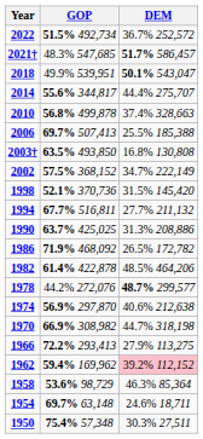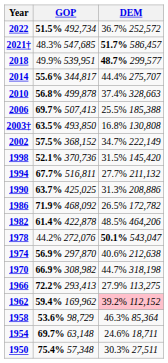 <table class="wikitable" class="toccolours" style="float:left; margin-right:1em; font-size:95%;">
 <tr>
 <th>Year</th>
 <th><a href='#'>GOP</a></th>
 <th><a href='#'>DEM</a></th>
 </tr>
 <tr>
 <td style="text-align:center;" ><strong><a href='#'>2022</a></strong></td>
 <td style="text-align:center;" ><strong>51.5%</strong> <em>492,734</em></td>
 <td style="text-align:center;" >36.7% <em>252,572</em></td>
 </tr>
 <tr>
 <td style="text-align:center;" ><strong><a href='#'>2021†</a></strong></td>
 <td style="text-align:center;" >48.3% <em>547,685</em></td>
 <td style="text-align:center;" ><strong>51.7%</strong> <em>586,457</em></td>
 </tr>
 <tr>
 <td style="text-align:center;" ><strong><a href='#'>2018</a></strong></td>
 <td style="text-align:center;" >49.9% <em>539,951</em></td>
-<td style="text-align:center;" ><strong>50.1%</strong> <em>543,047</em></td>
+<td style="text-align:center;" ><strong>48.7%</strong> <em>299,577</em></td>
 </tr>
 <tr>
 <td style="text-align:center;" ><strong><a href='#'>2014</a></strong></td>
 <td style="text-align:center;" ><strong>55.6%</strong> <em>344,817</em></td>
 <td style="text-align:center;" >44.4% <em>275,707</em></td>
 </tr>
 <tr>
 <td style="text-align:center;" ><strong><a href='#'>2010</a></strong></td>
 <td style="text-align:center;" ><strong>56.8%</strong> <em>499,878</em></td>
 <td style="text-align:center;" >37.4% <em>328,663</em></td>
 </tr>
 <tr>
 <td style="text-align:center;" ><strong><a href='#'>2006</a></strong></td>
 <td style="text-align:center;" ><strong>69.7%</strong> <em>507,413</em></td>
 <td style="text-align:center;" >25.5% <em>185,388</em></td>
 </tr>
 <tr>
 <td style="text-align:center;" ><strong><a href='#'>2003†</a></strong></td>
 <td style="text-align:center;" ><strong>63.5%</strong> <em>493,850</em></td>
 <td style="text-align:center;" >16.8% <em>130,808</em></td>
 </tr>
 <tr>
 <td style="text-align:center;" ><strong><a href='#'>2002</a></strong></td>
 <td style="text-align:center;" ><strong>57.5%</strong> <em>368,152</em></td>
 <td style="text-align:center;" >34.7% <em>222,149</em></td>
 </tr>
 <tr>
 <td style="text-align:center;" ><strong><a href='#'>1998</a></strong></td>
 <td style="text-align:center;" ><strong>52.1%</strong> <em>370,736</em></td>
 <td style="text-align:center;" >31.5% <em>145,420</em></td>
 </tr>
 <tr>
 <td style="text-align:center;" ><strong><a href='#'>1994</a></strong></td>
 <td style="text-align:center;" ><strong>67.7%</strong> <em>516,811</em></td>
 <td style="text-align:center;" >27.7% <em>211,132</em></td>
 </tr>
 <tr>
 <td style="text-align:center;" ><strong><a href='#'>1990</a></strong></td>
 <td style="text-align:center;" ><strong>63.7%</strong> <em>425,025</em></td>
 <td style="text-align:center;" >31.3% <em>208,886</em></td>
 </tr>
 <tr>
 <td style="text-align:center;" ><strong><a href='#'>1986</a></strong></td>
 <td style="text-align:center;" ><strong>71.9%</strong> <em>468,092</em></td>
 <td style="text-align:center;" >26.5% <em>172,782</em></td>
 </tr>
 <tr>
 <td style="text-align:center;" ><strong><a href='#'>1982</a></strong></td>
 <td style="text-align:center;" ><strong>61.4%</strong> <em>422,878</em></td>
 <td style="text-align:center;" >48.5% <em>464,206</em></td>
 </tr>
 <tr>
 <td style="text-align:center;" ><strong><a href='#'>1978</a></strong></td>
 <td style="text-align:center;" >44.2% <em>272,076</em></td>
-<td style="text-align:center;" ><strong>48.7%</strong> <em>299,577</em></td>
+<td style="text-align:center;" ><strong>50.1%</strong> <em>543,047</em></td>
 </tr>
 <tr>
 <td style="text-align:center;" ><strong><a href='#'>1974</a></strong></td>
 <td style="text-align:center;" ><strong>56.9%</strong> <em>297,870</em></td>
 <td style="text-align:center;" >40.6% <em>212,638</em></td>
 </tr>
 <tr>
 <td style="text-align:center;" ><strong><a href='#'>1970</a></strong></td>
 <td style="text-align:center;" ><strong>66.9%</strong> <em>308,982</em></td>
 <td style="text-align:center;" >44.7% <em>318,198</em></td>
 </tr>
 <tr>
 <td style="text-align:center;" ><strong><a href='#'>1966</a></strong></td>
 <td style="text-align:center;" ><strong>72.2%</strong> <em>293,413</em></td>
 <td style="text-align:center;" >27.9% <em>113,275</em></td>
 </tr>
 <tr>
 <td style="text-align:center;" ><strong><a href='#'>1962</a></strong></td>
 <td style="text-align:center;" ><strong>59.4%</strong> <em>169,962</em></td>
 <td style="background: pink; text-align:center;" >39.2% <em>112,152</em></td>
 </tr>
 <tr>
 <td style="text-align:center;" ><strong><a href='#'>1958</a></strong></td>
 <td style="text-align:center;" ><strong>53.6%</strong> <em>98,729</em></td>
 <td style="text-align:center;" >46.3% <em>85,364</em></td>
 </tr>
 <tr>
 <td style="text-align:center;" ><strong><a href='#'>1954</a></strong></td>
 <td style="text-align:center;" ><strong>69.7%</strong> <em>63,148</em></td>
 <td style="text-align:center;" >24.6% <em>18,711</em></td>
 </tr>
 <tr>
 <td style="text-align:center;" ><strong><a href='#'>1950</a></strong></td>
 <td style="text-align:center;" ><strong>75.4%</strong> <em>57,348</em></td>
 <td style="text-align:center;" >30.3% <em>27,511</em></td>
 </tr>
 </table>
